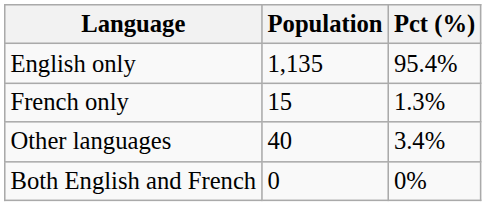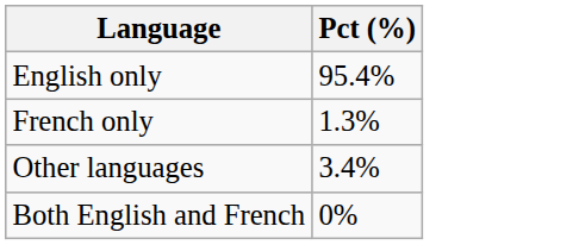 <table class="wikitable">
 <tr>
 <th>Language</th>
-<th>Population</th>
 <th>Pct (%)</th>
 </tr>
 <tr>
 <td>English only</td>
-<td>1,135</td>
 <td>95.4%</td>
 </tr>
 <tr>
 <td>French only</td>
-<td>15</td>
 <td>1.3%</td>
 </tr>
 <tr>
 <td>Other languages</td>
-<td>40</td>
 <td>3.4%</td>
 </tr>
 <tr>
 <td>Both English and French</td>
-<td>0</td>
 <td>0%</td>
 </tr>
 </table>
